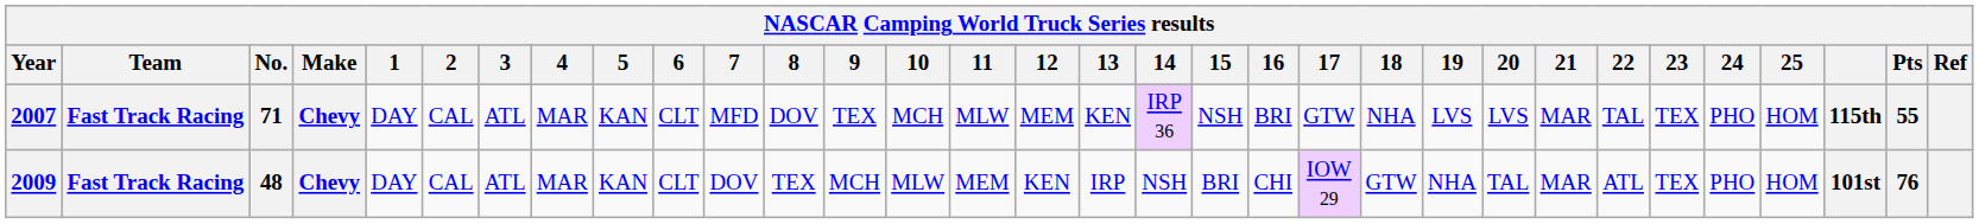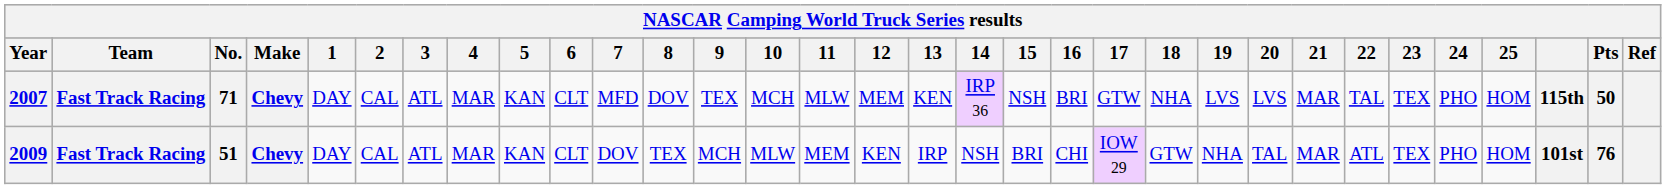 <table class="wikitable" style="text-align:center; font-size:75%">
 <tr>
 <th colspan=45><a href='#'>NASCAR</a> <a href='#'>Camping World Truck Series</a> results</th>
 </tr>
 <tr>
 <th>Year</th>
 <th>Team</th>
 <th>No.</th>
 <th>Make</th>
 <th>1</th>
 <th>2</th>
 <th>3</th>
 <th>4</th>
 <th>5</th>
 <th>6</th>
 <th>7</th>
 <th>8</th>
 <th>9</th>
 <th>10</th>
 <th>11</th>
 <th>12</th>
 <th>13</th>
 <th>14</th>
 <th>15</th>
 <th>16</th>
 <th>17</th>
 <th>18</th>
 <th>19</th>
 <th>20</th>
 <th>21</th>
 <th>22</th>
 <th>23</th>
 <th>24</th>
 <th>25</th>
 <th></th>
 <th>Pts</th>
 <th>Ref</th>
 </tr>
 <tr>
 <th><a href='#'>2007</a></th>
 <th><a href='#'>Fast Track Racing</a></th>
 <th>71</th>
 <th><a href='#'>Chevy</a></th>
 <td><a href='#'>DAY</a></td>
 <td><a href='#'>CAL</a></td>
 <td><a href='#'>ATL</a></td>
 <td><a href='#'>MAR</a></td>
 <td><a href='#'>KAN</a></td>
 <td><a href='#'>CLT</a></td>
 <td><a href='#'>MFD</a></td>
 <td><a href='#'>DOV</a></td>
 <td><a href='#'>TEX</a></td>
 <td><a href='#'>MCH</a></td>
 <td><a href='#'>MLW</a></td>
 <td><a href='#'>MEM</a></td>
 <td><a href='#'>KEN</a></td>
 <td style="background:#EFCFFF;"><a href='#'>IRP</a><br><small>36</small></td>
 <td><a href='#'>NSH</a></td>
 <td><a href='#'>BRI</a></td>
 <td><a href='#'>GTW</a></td>
 <td><a href='#'>NHA</a></td>
 <td><a href='#'>LVS</a></td>
 <td><a href='#'>LVS</a></td>
 <td><a href='#'>MAR</a></td>
 <td><a href='#'>TAL</a></td>
 <td><a href='#'>TEX</a></td>
 <td><a href='#'>PHO</a></td>
 <td><a href='#'>HOM</a></td>
 <th>115th</th>
-<th>55</th>
+<th>50</th>
 <th></th>
 </tr>
 <tr>
 <th><a href='#'>2009</a></th>
 <th><a href='#'>Fast Track Racing</a></th>
-<th>48</th>
+<th>51</th>
 <th><a href='#'>Chevy</a></th>
 <td><a href='#'>DAY</a></td>
 <td><a href='#'>CAL</a></td>
 <td><a href='#'>ATL</a></td>
 <td><a href='#'>MAR</a></td>
 <td><a href='#'>KAN</a></td>
 <td><a href='#'>CLT</a></td>
 <td><a href='#'>DOV</a></td>
 <td><a href='#'>TEX</a></td>
 <td><a href='#'>MCH</a></td>
 <td><a href='#'>MLW</a></td>
 <td><a href='#'>MEM</a></td>
 <td><a href='#'>KEN</a></td>
 <td><a href='#'>IRP</a></td>
 <td><a href='#'>NSH</a></td>
 <td><a href='#'>BRI</a></td>
 <td><a href='#'>CHI</a></td>
 <td style="background:#EFCFFF;"><a href='#'>IOW</a><br><small>29</small></td>
 <td><a href='#'>GTW</a></td>
 <td><a href='#'>NHA</a></td>
 <td><a href='#'>TAL</a></td>
 <td><a href='#'>MAR</a></td>
 <td><a href='#'>ATL</a></td>
 <td><a href='#'>TEX</a></td>
 <td><a href='#'>PHO</a></td>
 <td><a href='#'>HOM</a></td>
 <th>101st</th>
 <th>76</th>
 <th></th>
 </tr>
 </table>
